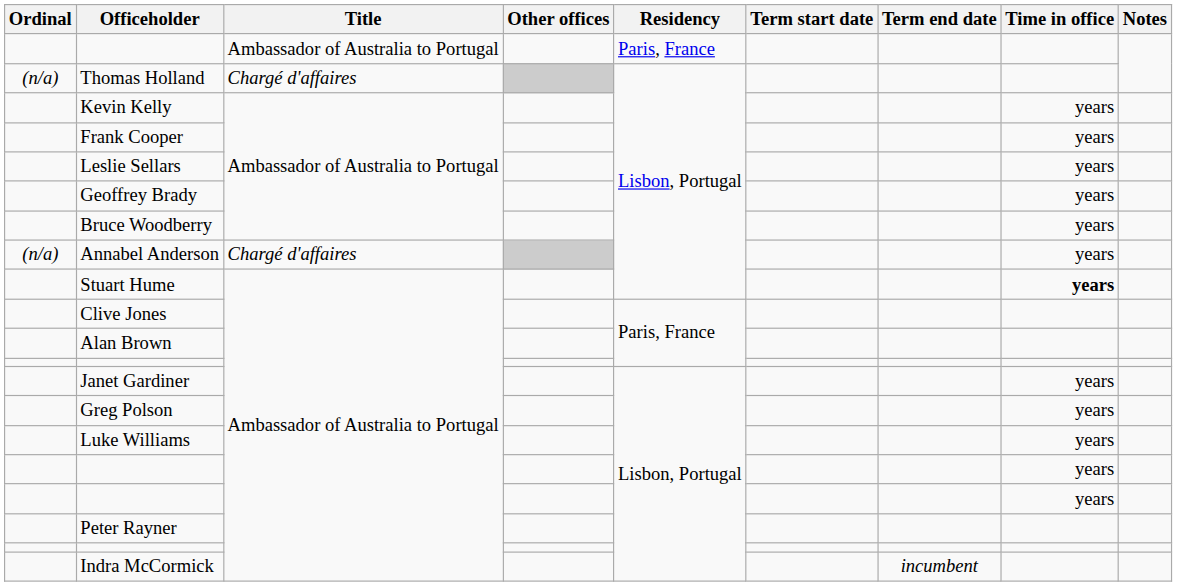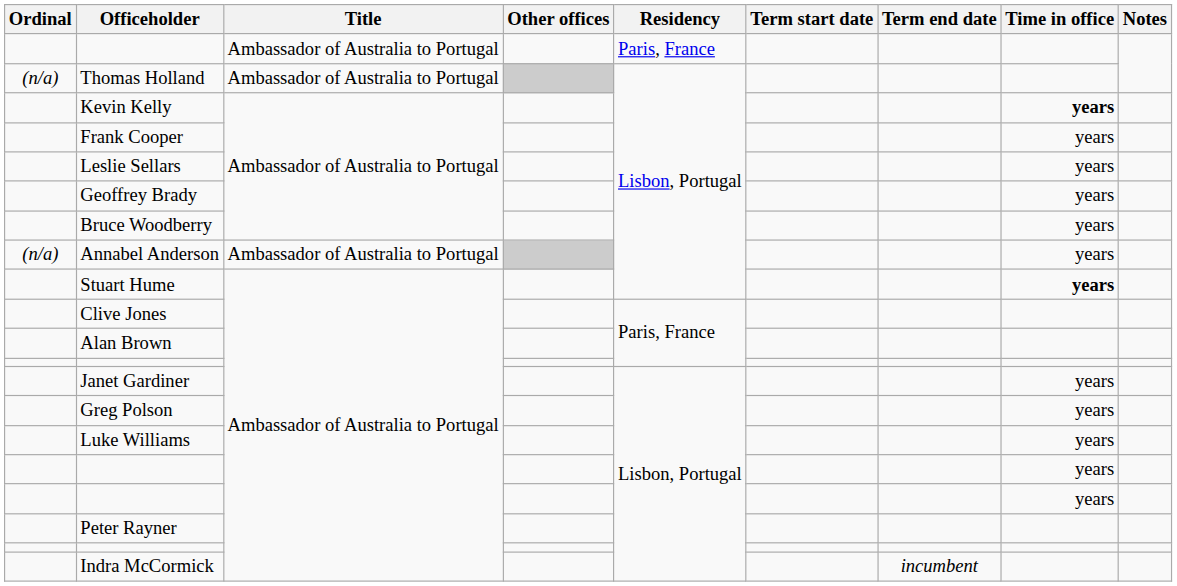 <table class='wikitable sortable'>
 <tr>
 <th>Ordinal</th>
 <th>Officeholder</th>
 <th>Title</th>
 <th>Other offices</th>
 <th>Residency</th>
 <th>Term start date</th>
 <th>Term end date</th>
 <th>Time in office</th>
 <th>Notes</th>
 </tr>
 <tr>
 <td align=center></td>
 <td> </td>
 <td>Ambassador of Australia to Portugal</td>
 <td></td>
 <td><a href='#'>Paris</a>, <a href='#'>France</a></td>
 <td align=center></td>
 <td align=center></td>
 <td align=right></td>
 <td rowspan=2></td>
 </tr>
 <tr>
 <td align=center><em>(n/a)</em></td>
 <td>Thomas Holland</td>
-<td><em>Chargé d'affaires</em></td>
+<td>Ambassador of Australia to Portugal</td>
 <td style="background: #cccccc;"></td>
 <td rowspan=8><a href='#'>Lisbon</a>, Portugal</td>
 <td align=center></td>
 <td align=center></td>
 <td align=right></td>
 </tr>
 <tr>
 <td align=center></td>
 <td>Kevin Kelly</td>
 <td rowspan=5>Ambassador of Australia to Portugal</td>
 <td></td>
 <td align=center></td>
 <td align=center></td>
-<td align=right> years</td>
+<td align=right><strong> years</strong></td>
 <td></td>
 </tr>
 <tr>
 <td align=center></td>
 <td>Frank Cooper</td>
 <td></td>
 <td align=center></td>
 <td align=center></td>
 <td align=right> years</td>
 <td></td>
 </tr>
 <tr>
 <td align=center></td>
 <td>Leslie Sellars</td>
 <td></td>
 <td align=center></td>
 <td align=center></td>
 <td align=right> years</td>
 <td></td>
 </tr>
 <tr>
 <td align=center></td>
 <td>Geoffrey Brady</td>
 <td></td>
 <td align=center></td>
 <td align=center></td>
 <td align=right> years</td>
 <td></td>
 </tr>
 <tr>
 <td align=center></td>
 <td>Bruce Woodberry</td>
 <td></td>
 <td align=center></td>
 <td align=center></td>
 <td align=right> years</td>
 <td></td>
 </tr>
 <tr>
 <td align=center><em>(n/a)</em></td>
 <td>Annabel Anderson</td>
-<td><em>Chargé d'affaires</em></td>
+<td>Ambassador of Australia to Portugal</td>
 <td style="background: #cccccc;"></td>
 <td align=center></td>
 <td align=center></td>
 <td align=right> years</td>
 <td></td>
 </tr>
 <tr>
 <td align=center></td>
 <td>Stuart Hume</td>
 <td rowspan=12>Ambassador of Australia to Portugal</td>
 <td></td>
 <td align=center></td>
 <td align=center></td>
 <td align=right><strong> years</strong></td>
 <td></td>
 </tr>
 <tr>
 <td align=center></td>
 <td>Clive Jones</td>
 <td></td>
 <td rowspan=3>Paris, France</td>
 <td align=center></td>
 <td align=center></td>
 <td align=right></td>
 <td></td>
 </tr>
 <tr>
 <td align=center></td>
 <td>Alan Brown</td>
 <td></td>
 <td align=center></td>
 <td align=center></td>
 <td align=right></td>
 <td></td>
 </tr>
 <tr>
 <td align=center></td>
 <td> </td>
 <td></td>
 <td align=center></td>
 <td align=center></td>
 <td align=right></td>
 <td></td>
 </tr>
 <tr>
 <td align=center></td>
 <td>Janet Gardiner</td>
 <td></td>
 <td rowspan=8>Lisbon, Portugal</td>
 <td align=center></td>
 <td align=center></td>
 <td align=right> years</td>
 <td></td>
 </tr>
 <tr>
 <td align=center></td>
 <td>Greg Polson</td>
 <td></td>
 <td align=center></td>
 <td align=center></td>
 <td align=right> years</td>
 <td></td>
 </tr>
 <tr>
 <td align=center></td>
 <td>Luke Williams</td>
 <td></td>
 <td align=center></td>
 <td align=center></td>
 <td align=right> years</td>
 <td></td>
 </tr>
 <tr>
 <td align=center></td>
 <td></td>
 <td></td>
 <td align=center></td>
 <td align=center></td>
 <td align=right> years</td>
 <td></td>
 </tr>
 <tr>
 <td align=center></td>
 <td></td>
 <td></td>
 <td align=center></td>
 <td align=center></td>
 <td align=right> years</td>
 <td></td>
 </tr>
 <tr>
 <td align=center></td>
 <td>Peter Rayner</td>
 <td></td>
 <td align=center></td>
 <td align=center></td>
 <td align=right></td>
 <td></td>
 </tr>
 <tr>
 <td align=center></td>
 <td></td>
 <td></td>
 <td align=center></td>
 <td align=center></td>
 <td align=right></td>
 <td></td>
 </tr>
 <tr>
 <td align=center></td>
 <td>Indra McCormick</td>
 <td></td>
 <td align=center></td>
 <td align=center><em>incumbent</em></td>
 <td align=right></td>
 <td></td>
 </tr>
 </table>
